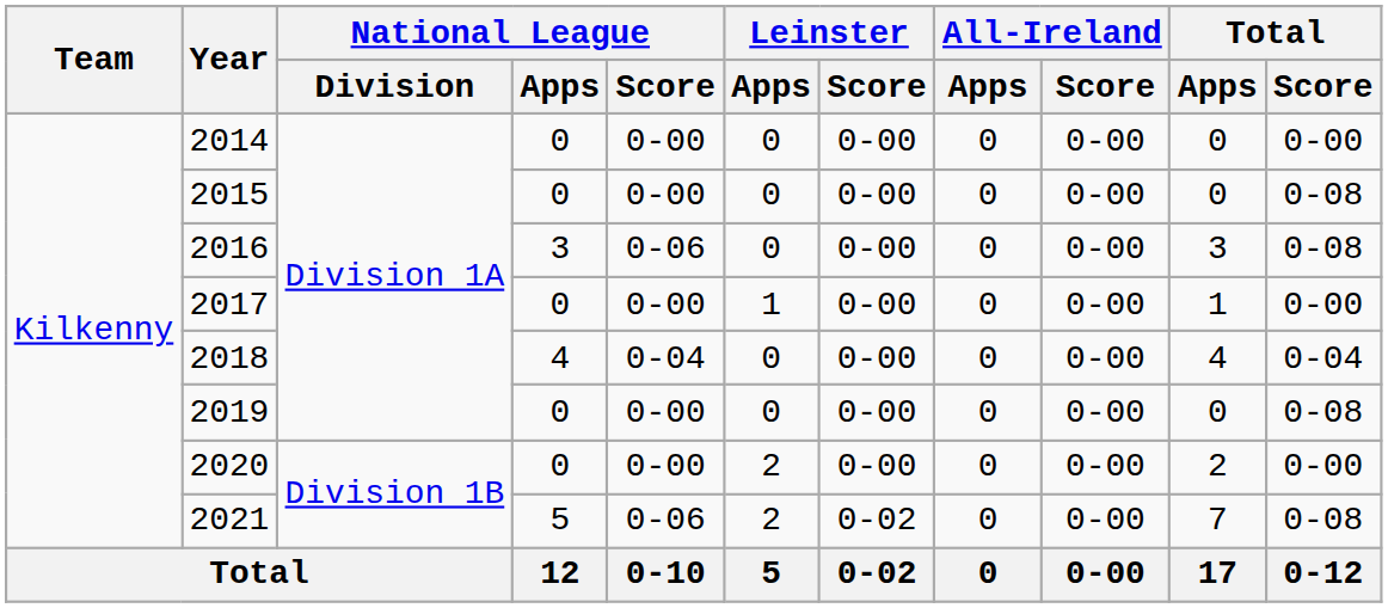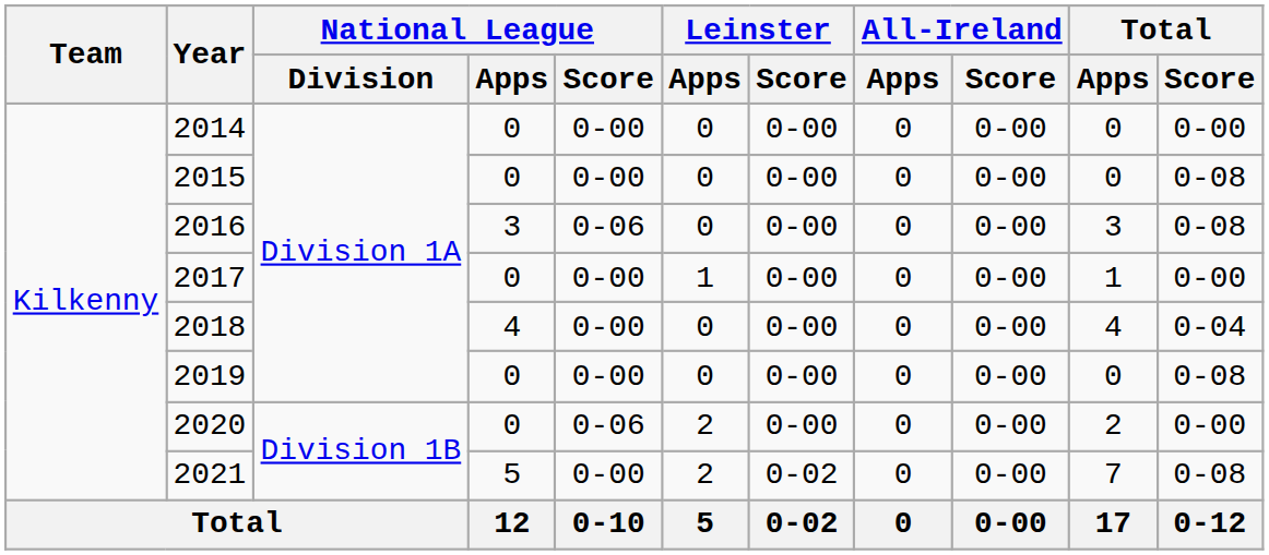 <table class="wikitable" style="text-align:center">
 <tr>
 <th rowspan="2">Team</th>
 <th rowspan="2">Year</th>
 <th colspan="3"><a href='#'>National League</a></th>
 <th colspan="2"><a href='#'>Leinster</a></th>
 <th colspan="2"><a href='#'>All-Ireland</a></th>
 <th colspan="2">Total</th>
 </tr>
 <tr>
 <th>Division</th>
 <th>Apps</th>
 <th>Score</th>
 <th>Apps</th>
 <th>Score</th>
 <th>Apps</th>
 <th>Score</th>
 <th>Apps</th>
 <th>Score</th>
 </tr>
 <tr>
 <td rowspan="8"><a href='#'>Kilkenny</a></td>
 <td>2014</td>
 <td rowspan="6"><a href='#'>Division 1A</a></td>
 <td>0</td>
 <td>0-00</td>
 <td>0</td>
 <td>0-00</td>
 <td>0</td>
 <td>0-00</td>
 <td>0</td>
 <td>0-00</td>
 </tr>
 <tr>
 <td>2015</td>
 <td>0</td>
 <td>0-00</td>
 <td>0</td>
 <td>0-00</td>
 <td>0</td>
 <td>0-00</td>
 <td>0</td>
 <td>0-08</td>
 </tr>
 <tr>
 <td>2016</td>
 <td>3</td>
 <td>0-06</td>
 <td>0</td>
 <td>0-00</td>
 <td>0</td>
 <td>0-00</td>
 <td>3</td>
 <td>0-08</td>
 </tr>
 <tr>
 <td>2017</td>
 <td>0</td>
 <td>0-00</td>
 <td>1</td>
 <td>0-00</td>
 <td>0</td>
 <td>0-00</td>
 <td>1</td>
 <td>0-00</td>
 </tr>
 <tr>
 <td>2018</td>
 <td>4</td>
-<td>0-04</td>
+<td>0-00</td>
 <td>0</td>
 <td>0-00</td>
 <td>0</td>
 <td>0-00</td>
 <td>4</td>
 <td>0-04</td>
 </tr>
 <tr>
 <td>2019</td>
 <td>0</td>
 <td>0-00</td>
 <td>0</td>
 <td>0-00</td>
 <td>0</td>
 <td>0-00</td>
 <td>0</td>
 <td>0-08</td>
 </tr>
 <tr>
 <td>2020</td>
 <td rowspan="2"><a href='#'>Division 1B</a></td>
 <td>0</td>
-<td>0-00</td>
+<td>0-06</td>
 <td>2</td>
 <td>0-00</td>
 <td>0</td>
 <td>0-00</td>
 <td>2</td>
 <td>0-00</td>
 </tr>
 <tr>
 <td>2021</td>
 <td>5</td>
-<td>0-06</td>
+<td>0-00</td>
 <td>2</td>
 <td>0-02</td>
 <td>0</td>
 <td>0-00</td>
 <td>7</td>
 <td>0-08</td>
 </tr>
 <tr>
 <th colspan="3">Total</th>
 <th>12</th>
 <th>0-10</th>
 <th>5</th>
 <th>0-02</th>
 <th>0</th>
 <th>0-00</th>
 <th>17</th>
 <th>0-12</th>
 </tr>
 </table>
